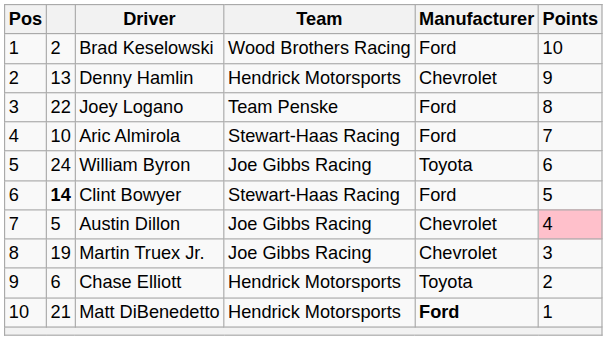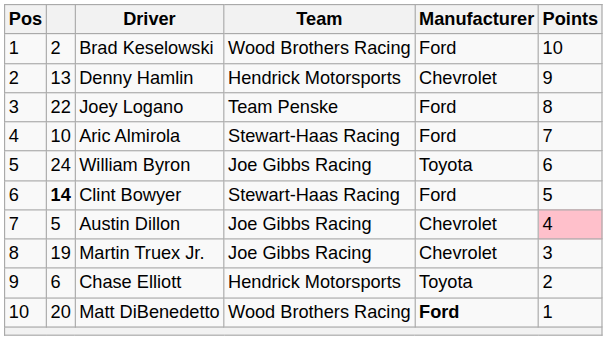 <table class="wikitable" style="font-size:98%">
 <tr>
 <th>Pos</th>
 <th></th>
 <th>Driver</th>
 <th>Team</th>
 <th>Manufacturer</th>
 <th>Points</th>
 </tr>
 <tr>
 <td>1</td>
 <td>2</td>
 <td>Brad Keselowski</td>
 <td>Wood Brothers Racing</td>
 <td>Ford</td>
 <td>10</td>
 </tr>
 <tr>
 <td>2</td>
 <td>13</td>
 <td>Denny Hamlin</td>
 <td>Hendrick Motorsports</td>
 <td>Chevrolet</td>
 <td>9</td>
 </tr>
 <tr>
 <td>3</td>
 <td>22</td>
 <td>Joey Logano</td>
 <td>Team Penske</td>
 <td>Ford</td>
 <td>8</td>
 </tr>
 <tr>
 <td>4</td>
 <td>10</td>
 <td>Aric Almirola</td>
 <td>Stewart-Haas Racing</td>
 <td>Ford</td>
 <td>7</td>
 </tr>
 <tr>
 <td>5</td>
 <td>24</td>
 <td>William Byron</td>
 <td>Joe Gibbs Racing</td>
 <td>Toyota</td>
 <td>6</td>
 </tr>
 <tr>
 <td>6</td>
 <td><strong>14</strong></td>
 <td>Clint Bowyer</td>
 <td>Stewart-Haas Racing</td>
 <td>Ford</td>
 <td>5</td>
 </tr>
 <tr>
 <td>7</td>
 <td>5</td>
 <td>Austin Dillon</td>
 <td>Joe Gibbs Racing</td>
 <td>Chevrolet</td>
 <td style="background: pink;">4</td>
 </tr>
 <tr>
 <td>8</td>
 <td>19</td>
 <td>Martin Truex Jr.</td>
 <td>Joe Gibbs Racing</td>
 <td>Chevrolet</td>
 <td>3</td>
 </tr>
 <tr>
 <td>9</td>
 <td>6</td>
 <td>Chase Elliott</td>
 <td>Hendrick Motorsports</td>
 <td>Toyota</td>
 <td>2</td>
 </tr>
 <tr>
 <td>10</td>
-<td>21</td>
+<td>20</td>
 <td>Matt DiBenedetto</td>
-<td>Hendrick Motorsports</td>
+<td>Wood Brothers Racing</td>
 <td><strong>Ford</strong></td>
 <td>1</td>
 </tr>
 <tr>
 <th colspan="6"></th>
 </tr>
 </table>
